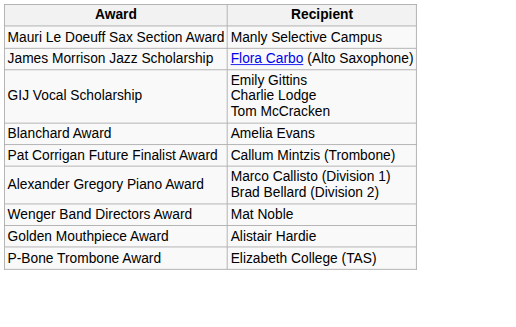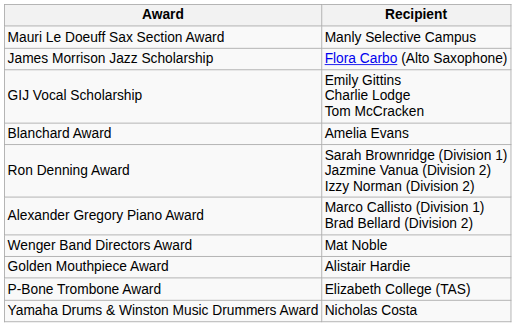 <table class="wikitable">
 <tr>
 <th>Award</th>
 <th>Recipient</th>
 </tr>
 <tr>
 <td>Mauri Le Doeuff Sax Section Award</td>
 <td>Manly Selective Campus</td>
 </tr>
 <tr>
 <td>James Morrison Jazz Scholarship</td>
 <td><a href='#'>Flora Carbo</a> (Alto Saxophone)</td>
 </tr>
 <tr>
 <td>GIJ Vocal Scholarship</td>
 <td>Emily Gittins<br>Charlie Lodge<br>Tom McCracken</td>
 </tr>
 <tr>
 <td>Blanchard Award</td>
 <td>Amelia Evans</td>
 </tr>
 <tr>
-<td>Pat Corrigan Future Finalist Award</td>
-<td>Callum Mintzis (Trombone)</td>
+<td>Ron Denning Award</td>
+<td>Sarah Brownridge (Division 1)<br>Jazmine Vanua (Division 2)<br>Izzy Norman (Division 2)</td>
 </tr>
 <tr>
 <td>Alexander Gregory Piano Award</td>
 <td>Marco Callisto (Division 1)<br>Brad Bellard (Division 2)</td>
 </tr>
 <tr>
 <td>Wenger Band Directors Award</td>
 <td>Mat Noble</td>
 </tr>
 <tr>
 <td>Golden Mouthpiece Award</td>
 <td>Alistair Hardie</td>
 </tr>
 <tr>
 <td>P-Bone Trombone Award</td>
 <td>Elizabeth College (TAS)</td>
 </tr>
+<tr>
+<td>Yamaha Drums & Winston Music Drummers Award</td>
+<td>Nicholas Costa</td>
+</tr>
 </table>
